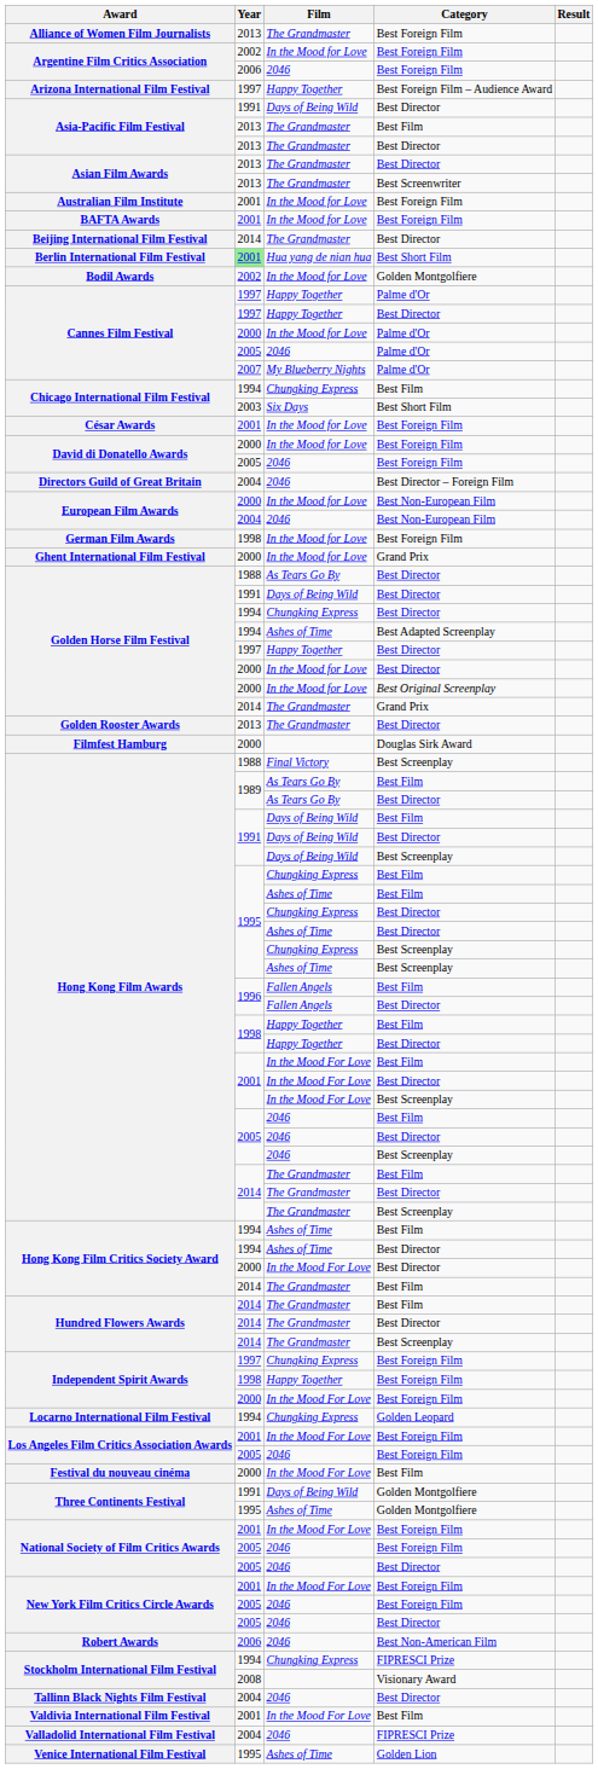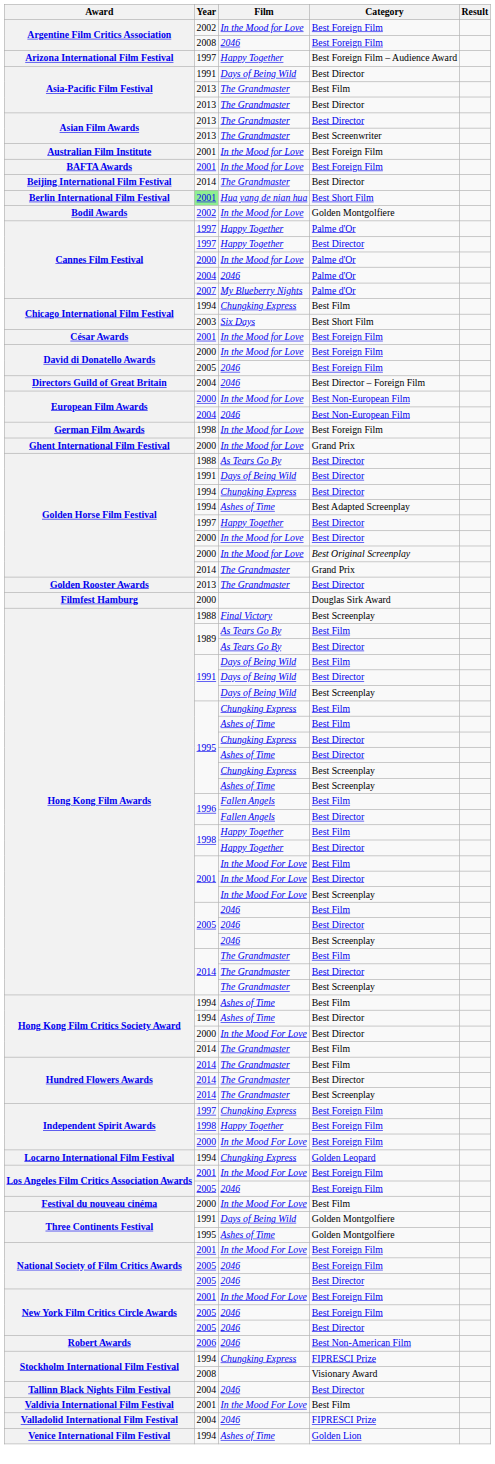 <table class="wikitable plainrowheaders sortable" style="margin-right: 0;">
 <tr>
 <th scope="col">Award</th>
 <th scope="col">Year</th>
 <th scope="col">Film</th>
 <th scope="col">Category</th>
 <th scope="col">Result</th>
 </tr>
 <tr>
-<th scope=row><a href='#'>Alliance of Women Film Journalists</a></th>
-<td>2013</td>
-<td><em><a href='#'>The Grandmaster</a></em></td>
-<td>Best Foreign Film</td>
-<td></td>
-</tr>
-<tr>
 <th scope=row rowspan=2><a href='#'>Argentine Film Critics Association</a></th>
 <td>2002</td>
 <td><em><a href='#'>In the Mood for Love</a></em></td>
 <td><a href='#'>Best Foreign Film</a></td>
 <td></td>
 </tr>
 <tr>
-<td>2006</td>
+<td>2008</td>
 <td><em><a href='#'>2046</a></em></td>
 <td><a href='#'>Best Foreign Film</a></td>
 <td></td>
 </tr>
 <tr>
 <th scope=row><a href='#'>Arizona International Film Festival</a></th>
 <td>1997</td>
 <td><em><a href='#'>Happy Together</a></em></td>
 <td>Best Foreign Film – Audience Award</td>
 <td></td>
 </tr>
 <tr>
 <th scope=row rowspan=3><a href='#'>Asia-Pacific Film Festival</a></th>
 <td>1991</td>
 <td><em><a href='#'>Days of Being Wild</a></em></td>
 <td>Best Director</td>
 <td></td>
 </tr>
 <tr>
 <td>2013</td>
 <td><em><a href='#'>The Grandmaster</a></em></td>
 <td>Best Film</td>
 <td></td>
 </tr>
 <tr>
 <td>2013</td>
 <td><em><a href='#'>The Grandmaster</a></em></td>
 <td>Best Director</td>
 <td></td>
 </tr>
 <tr>
 <th scope=row rowspan=2><a href='#'>Asian Film Awards</a></th>
 <td>2013</td>
 <td><em><a href='#'>The Grandmaster</a></em></td>
 <td><a href='#'>Best Director</a></td>
 <td></td>
 </tr>
 <tr>
 <td>2013</td>
 <td><em><a href='#'>The Grandmaster</a></em></td>
 <td>Best Screenwriter</td>
 <td></td>
 </tr>
 <tr>
 <th scope=row><a href='#'>Australian Film Institute</a></th>
 <td>2001</td>
 <td><em><a href='#'>In the Mood for Love</a></em></td>
 <td>Best Foreign Film</td>
 <td></td>
 </tr>
 <tr>
 <th scope=row><a href='#'>BAFTA Awards</a></th>
 <td><a href='#'>2001</a></td>
 <td><em><a href='#'>In the Mood for Love</a></em></td>
 <td><a href='#'>Best Foreign Film</a></td>
 <td></td>
 </tr>
 <tr>
 <th scope=row><a href='#'>Beijing International Film Festival</a></th>
 <td>2014</td>
 <td><em><a href='#'>The Grandmaster</a></em></td>
 <td>Best Director</td>
 <td></td>
 </tr>
 <tr>
 <th scope=row><a href='#'>Berlin International Film Festival</a></th>
 <td style="background: lightgreen;"><a href='#'>2001</a></td>
 <td><em><a href='#'>Hua yang de nian hua</a></em></td>
 <td><a href='#'>Best Short Film</a></td>
 <td></td>
 </tr>
 <tr>
 <th scope=row><a href='#'>Bodil Awards</a></th>
 <td><a href='#'>2002</a></td>
 <td><em><a href='#'>In the Mood for Love</a></em></td>
 <td>Golden Montgolfiere</td>
 <td></td>
 </tr>
 <tr>
 <th scope=row rowspan=5><a href='#'>Cannes Film Festival</a></th>
 <td><a href='#'>1997</a></td>
 <td><em><a href='#'>Happy Together</a></em></td>
 <td><a href='#'>Palme d'Or</a></td>
 <td></td>
 </tr>
 <tr>
 <td><a href='#'>1997</a></td>
 <td><em><a href='#'>Happy Together</a></em></td>
 <td><a href='#'>Best Director</a></td>
 <td></td>
 </tr>
 <tr>
 <td><a href='#'>2000</a></td>
 <td><em><a href='#'>In the Mood for Love</a></em></td>
 <td><a href='#'>Palme d'Or</a></td>
 <td></td>
 </tr>
 <tr>
-<td><a href='#'>2005</a></td>
+<td><a href='#'>2004</a></td>
 <td><em><a href='#'>2046</a></em></td>
 <td><a href='#'>Palme d'Or</a></td>
 <td></td>
 </tr>
 <tr>
 <td><a href='#'>2007</a></td>
 <td><em><a href='#'>My Blueberry Nights</a></em></td>
 <td><a href='#'>Palme d'Or</a></td>
 <td></td>
 </tr>
 <tr>
 <th scope=row rowspan=2><a href='#'>Chicago International Film Festival</a></th>
 <td>1994</td>
 <td><em><a href='#'>Chungking Express</a></em></td>
 <td>Best Film</td>
 <td></td>
 </tr>
 <tr>
 <td>2003</td>
 <td><em><a href='#'>Six Days</a></em></td>
 <td>Best Short Film</td>
 <td></td>
 </tr>
 <tr>
 <th scope=row><a href='#'>César Awards</a></th>
 <td><a href='#'>2001</a></td>
 <td><em><a href='#'>In the Mood for Love</a></em></td>
 <td><a href='#'>Best Foreign Film</a></td>
 <td></td>
 </tr>
 <tr>
 <th scope=row rowspan=2><a href='#'>David di Donatello Awards</a></th>
 <td>2000</td>
 <td><em><a href='#'>In the Mood for Love</a></em></td>
 <td><a href='#'>Best Foreign Film</a></td>
 <td></td>
 </tr>
 <tr>
 <td>2005</td>
 <td><em><a href='#'>2046</a></em></td>
 <td><a href='#'>Best Foreign Film</a></td>
 <td></td>
 </tr>
 <tr>
 <th scope=row><a href='#'>Directors Guild of Great Britain</a></th>
 <td>2004</td>
 <td><em><a href='#'>2046</a></em></td>
 <td>Best Director – Foreign Film</td>
 <td></td>
 </tr>
 <tr>
 <th scope=row rowspan=2><a href='#'>European Film Awards</a></th>
 <td><a href='#'>2000</a></td>
 <td><em><a href='#'>In the Mood for Love</a></em></td>
 <td><a href='#'>Best Non-European Film</a></td>
 <td></td>
 </tr>
 <tr>
 <td><a href='#'>2004</a></td>
 <td><em><a href='#'>2046</a></em></td>
 <td><a href='#'>Best Non-European Film</a></td>
 <td></td>
 </tr>
 <tr>
 <th scope=row><a href='#'>German Film Awards</a></th>
 <td>1998</td>
 <td><em><a href='#'>In the Mood for Love</a></em></td>
 <td>Best Foreign Film</td>
 <td></td>
 </tr>
 <tr>
 <th scope=row><a href='#'>Ghent International Film Festival</a></th>
 <td>2000</td>
 <td><em><a href='#'>In the Mood for Love</a></em></td>
 <td>Grand Prix</td>
 <td></td>
 </tr>
 <tr>
 <th scope=row rowspan=8><a href='#'>Golden Horse Film Festival</a></th>
 <td>1988</td>
 <td><em><a href='#'>As Tears Go By</a></em></td>
 <td><a href='#'>Best Director</a></td>
 <td></td>
 </tr>
 <tr>
 <td>1991</td>
 <td><em><a href='#'>Days of Being Wild</a></em></td>
 <td><a href='#'>Best Director</a></td>
 <td></td>
 </tr>
 <tr>
 <td>1994</td>
 <td><em><a href='#'>Chungking Express</a></em></td>
 <td><a href='#'>Best Director</a></td>
 <td></td>
 </tr>
 <tr>
 <td>1994</td>
 <td><em><a href='#'>Ashes of Time</a></em></td>
 <td>Best Adapted Screenplay</td>
 <td></td>
 </tr>
 <tr>
 <td>1997</td>
 <td><em><a href='#'>Happy Together</a></em></td>
 <td><a href='#'>Best Director</a></td>
 <td></td>
 </tr>
 <tr>
 <td>2000</td>
 <td><em><a href='#'>In the Mood for Love</a></em></td>
 <td><a href='#'>Best Director</a></td>
 <td></td>
 </tr>
 <tr>
 <td>2000</td>
 <td><em><a href='#'>In the Mood for Love</a></em></td>
 <td><em>Best Original Screenplay</em></td>
 <td></td>
 </tr>
 <tr>
 <td>2014</td>
 <td><em><a href='#'>The Grandmaster</a></em></td>
 <td>Grand Prix</td>
 <td></td>
 </tr>
 <tr>
 <th scope=row><a href='#'>Golden Rooster Awards</a></th>
 <td>2013</td>
 <td><em><a href='#'>The Grandmaster</a></em></td>
 <td><a href='#'>Best Director</a></td>
 <td></td>
 </tr>
 <tr>
 <th scope=row><a href='#'>Filmfest Hamburg</a></th>
 <td>2000</td>
 <td></td>
 <td>Douglas Sirk Award</td>
 <td></td>
 </tr>
 <tr>
 <th scope=row rowspan=25><a href='#'>Hong Kong Film Awards</a></th>
 <td>1988</td>
 <td><em><a href='#'>Final Victory</a></em></td>
 <td>Best Screenplay</td>
 <td></td>
 </tr>
 <tr>
 <td rowspan="2">1989</td>
 <td><em><a href='#'>As Tears Go By</a></em></td>
 <td><a href='#'>Best Film</a></td>
 <td></td>
 </tr>
 <tr>
 <td><em><a href='#'>As Tears Go By</a></em></td>
 <td><a href='#'>Best Director</a></td>
 <td></td>
 </tr>
 <tr>
 <td rowspan="3"><a href='#'>1991</a></td>
 <td><em><a href='#'>Days of Being Wild</a></em></td>
 <td><a href='#'>Best Film</a></td>
 <td></td>
 </tr>
 <tr>
 <td><em><a href='#'>Days of Being Wild</a></em></td>
 <td><a href='#'>Best Director</a></td>
 <td></td>
 </tr>
 <tr>
 <td><em><a href='#'>Days of Being Wild</a></em></td>
 <td>Best Screenplay</td>
 <td></td>
 </tr>
 <tr>
 <td rowspan="6"><a href='#'>1995</a></td>
 <td><em><a href='#'>Chungking Express</a></em></td>
 <td><a href='#'>Best Film</a></td>
 <td></td>
 </tr>
 <tr>
 <td><em><a href='#'>Ashes of Time</a></em></td>
 <td><a href='#'>Best Film</a></td>
 <td></td>
 </tr>
 <tr>
 <td><em><a href='#'>Chungking Express</a></em></td>
 <td><a href='#'>Best Director</a></td>
 <td></td>
 </tr>
 <tr>
 <td><em><a href='#'>Ashes of Time</a></em></td>
 <td><a href='#'>Best Director</a></td>
 <td></td>
 </tr>
 <tr>
 <td><em><a href='#'>Chungking Express</a></em></td>
 <td>Best Screenplay</td>
 <td></td>
 </tr>
 <tr>
 <td><em><a href='#'>Ashes of Time</a></em></td>
 <td>Best Screenplay</td>
 <td></td>
 </tr>
 <tr>
 <td rowspan="2"><a href='#'>1996</a></td>
 <td><em><a href='#'>Fallen Angels</a></em></td>
 <td><a href='#'>Best Film</a></td>
 <td></td>
 </tr>
 <tr>
 <td><em><a href='#'>Fallen Angels</a></em></td>
 <td><a href='#'>Best Director</a></td>
 <td></td>
 </tr>
 <tr>
 <td rowspan="2"><a href='#'>1998</a></td>
 <td><em><a href='#'>Happy Together</a></em></td>
 <td><a href='#'>Best Film</a></td>
 <td></td>
 </tr>
 <tr>
 <td><em><a href='#'>Happy Together</a></em></td>
 <td><a href='#'>Best Director</a></td>
 <td></td>
 </tr>
 <tr>
 <td rowspan="3"><a href='#'>2001</a></td>
 <td><em><a href='#'>In the Mood For Love</a></em></td>
 <td><a href='#'>Best Film</a></td>
 <td></td>
 </tr>
 <tr>
 <td><em><a href='#'>In the Mood For Love</a></em></td>
 <td><a href='#'>Best Director</a></td>
 <td></td>
 </tr>
 <tr>
 <td><em><a href='#'>In the Mood For Love</a></em></td>
 <td>Best Screenplay</td>
 <td></td>
 </tr>
 <tr>
 <td rowspan="3"><a href='#'>2005</a></td>
 <td><em><a href='#'>2046</a></em></td>
 <td><a href='#'>Best Film</a></td>
 <td></td>
 </tr>
 <tr>
 <td><em><a href='#'>2046</a></em></td>
 <td><a href='#'>Best Director</a></td>
 <td></td>
 </tr>
 <tr>
 <td><em><a href='#'>2046</a></em></td>
 <td>Best Screenplay</td>
 <td></td>
 </tr>
 <tr>
 <td rowspan="3"><a href='#'>2014</a></td>
 <td><em><a href='#'>The Grandmaster</a></em></td>
 <td><a href='#'>Best Film</a></td>
 <td></td>
 </tr>
 <tr>
 <td><em><a href='#'>The Grandmaster</a></em></td>
 <td><a href='#'>Best Director</a></td>
 <td></td>
 </tr>
 <tr>
 <td><em><a href='#'>The Grandmaster</a></em></td>
 <td>Best Screenplay</td>
 <td></td>
 </tr>
 <tr>
 <th scope=row rowspan=4><a href='#'>Hong Kong Film Critics Society Award</a></th>
 <td>1994</td>
 <td><em><a href='#'>Ashes of Time</a></em></td>
 <td>Best Film</td>
 <td></td>
 </tr>
 <tr>
 <td>1994</td>
 <td><em><a href='#'>Ashes of Time</a></em></td>
 <td>Best Director</td>
 <td></td>
 </tr>
 <tr>
 <td>2000</td>
 <td><em><a href='#'>In the Mood For Love</a></em></td>
 <td>Best Director</td>
 <td></td>
 </tr>
 <tr>
 <td>2014</td>
 <td><em><a href='#'>The Grandmaster</a></em></td>
 <td>Best Film</td>
 <td></td>
 </tr>
 <tr>
 <th scope=row rowspan=3><a href='#'>Hundred Flowers Awards</a></th>
 <td><a href='#'>2014</a></td>
 <td><em><a href='#'>The Grandmaster</a></em></td>
 <td>Best Film</td>
 <td></td>
 </tr>
 <tr>
 <td><a href='#'>2014</a></td>
 <td><em><a href='#'>The Grandmaster</a></em></td>
 <td>Best Director</td>
 <td></td>
 </tr>
 <tr>
 <td><a href='#'>2014</a></td>
 <td><em><a href='#'>The Grandmaster</a></em></td>
 <td>Best Screenplay</td>
 <td></td>
 </tr>
 <tr>
 <th scope=row rowspan=3><a href='#'>Independent Spirit Awards</a></th>
 <td><a href='#'>1997</a></td>
 <td><em><a href='#'>Chungking Express</a></em></td>
 <td><a href='#'>Best Foreign Film</a></td>
 <td></td>
 </tr>
 <tr>
 <td><a href='#'>1998</a></td>
 <td><em><a href='#'>Happy Together</a></em></td>
 <td><a href='#'>Best Foreign Film</a></td>
 <td></td>
 </tr>
 <tr>
 <td><a href='#'>2000</a></td>
 <td><em><a href='#'>In the Mood For Love</a></em></td>
 <td><a href='#'>Best Foreign Film</a></td>
 <td></td>
 </tr>
 <tr>
 <th scope=row><a href='#'>Locarno International Film Festival</a></th>
 <td>1994</td>
 <td><em><a href='#'>Chungking Express</a></em></td>
 <td><a href='#'>Golden Leopard</a></td>
 <td></td>
 </tr>
 <tr>
 <th scope=row rowspan=2><a href='#'>Los Angeles Film Critics Association Awards</a></th>
 <td><a href='#'>2001</a></td>
 <td><em><a href='#'>In the Mood For Love</a></em></td>
 <td><a href='#'>Best Foreign Film</a></td>
 <td></td>
 </tr>
 <tr>
 <td><a href='#'>2005</a></td>
 <td><em><a href='#'>2046</a></em></td>
 <td><a href='#'>Best Foreign Film</a></td>
 <td></td>
 </tr>
 <tr>
 <th scope=row><a href='#'>Festival du nouveau cinéma</a></th>
 <td>2000</td>
 <td><em><a href='#'>In the Mood For Love</a></em></td>
 <td>Best Film</td>
 <td></td>
 </tr>
 <tr>
 <th scope=row rowspan=2><a href='#'>Three Continents Festival</a></th>
 <td>1991</td>
 <td><em><a href='#'>Days of Being Wild</a></em></td>
 <td>Golden Montgolfiere</td>
 <td></td>
 </tr>
 <tr>
 <td>1995</td>
 <td><em><a href='#'>Ashes of Time</a></em></td>
 <td>Golden Montgolfiere</td>
 <td></td>
 </tr>
 <tr>
 <th scope=row rowspan=3><a href='#'>National Society of Film Critics Awards</a></th>
 <td><a href='#'>2001</a></td>
 <td><em><a href='#'>In the Mood For Love</a></em></td>
 <td><a href='#'>Best Foreign Film</a></td>
 <td></td>
 </tr>
 <tr>
 <td><a href='#'>2005</a></td>
 <td><em><a href='#'>2046</a></em></td>
 <td><a href='#'>Best Foreign Film</a></td>
 <td></td>
 </tr>
 <tr>
 <td><a href='#'>2005</a></td>
 <td><em><a href='#'>2046</a></em></td>
 <td><a href='#'>Best Director</a></td>
 <td></td>
 </tr>
 <tr>
 <th scope=row rowspan=3><a href='#'>New York Film Critics Circle Awards</a></th>
 <td><a href='#'>2001</a></td>
 <td><em><a href='#'>In the Mood For Love</a></em></td>
 <td><a href='#'>Best Foreign Film</a></td>
 <td></td>
 </tr>
 <tr>
 <td><a href='#'>2005</a></td>
 <td><em><a href='#'>2046</a></em></td>
 <td><a href='#'>Best Foreign Film</a></td>
 <td></td>
 </tr>
 <tr>
 <td><a href='#'>2005</a></td>
 <td><em><a href='#'>2046</a></em></td>
 <td><a href='#'>Best Director</a></td>
 <td></td>
 </tr>
 <tr>
 <th scope=row><a href='#'>Robert Awards</a></th>
 <td><a href='#'>2006</a></td>
 <td><em><a href='#'>2046</a></em></td>
 <td><a href='#'>Best Non-American Film</a></td>
 <td></td>
 </tr>
 <tr>
 <th scope=row rowspan=2><a href='#'>Stockholm International Film Festival</a></th>
 <td>1994</td>
 <td><em><a href='#'>Chungking Express</a></em></td>
 <td><a href='#'>FIPRESCI Prize</a></td>
 <td></td>
 </tr>
 <tr>
 <td>2008</td>
 <td></td>
 <td>Visionary Award</td>
 <td></td>
 </tr>
 <tr>
 <th scope=row><a href='#'>Tallinn Black Nights Film Festival</a></th>
 <td>2004</td>
 <td><em><a href='#'>2046</a></em></td>
 <td><a href='#'>Best Director</a></td>
 <td></td>
 </tr>
 <tr>
 <th scope=row><a href='#'>Valdivia International Film Festival</a></th>
 <td>2001</td>
 <td><em><a href='#'>In the Mood For Love</a></em></td>
 <td>Best Film</td>
 <td></td>
 </tr>
 <tr>
 <th scope=row><a href='#'>Valladolid International Film Festival</a></th>
 <td>2004</td>
 <td><em><a href='#'>2046</a></em></td>
 <td><a href='#'>FIPRESCI Prize</a></td>
 <td></td>
 </tr>
 <tr>
 <th scope=row><a href='#'>Venice International Film Festival</a></th>
-<td>1995</td>
+<td>1994</td>
 <td><em><a href='#'>Ashes of Time</a></em></td>
 <td><a href='#'>Golden Lion</a></td>
 <td></td>
 </tr>
 </table>
